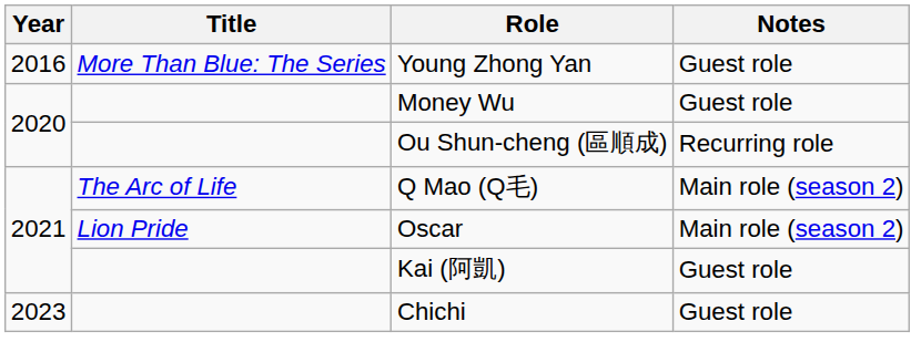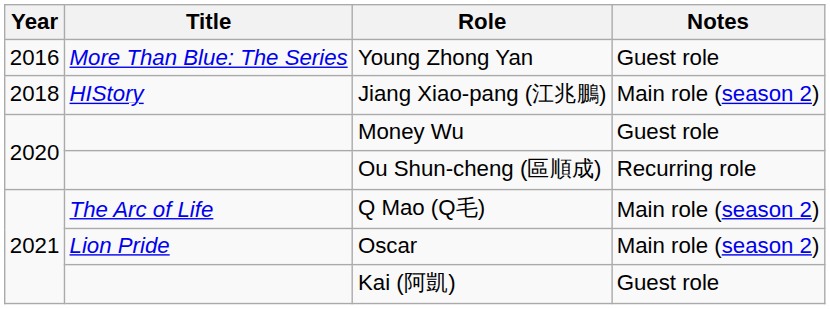 <table class="wikitable">
 <tr>
 <th>Year</th>
 <th>Title</th>
 <th>Role</th>
 <th>Notes</th>
 </tr>
 <tr>
 <td>2016</td>
 <td><em><a href='#'>More Than Blue: The Series</a></em></td>
 <td>Young Zhong Yan</td>
 <td>Guest role</td>
+</tr>
+<tr>
+<td>2018</td>
+<td><em><a href='#'>HIStory</a></em></td>
+<td>Jiang Xiao-pang (江兆鵬)</td>
+<td>Main role (<a href='#'>season 2</a>)</td>
 </tr>
 <tr>
 <td rowspan="2">2020</td>
 <td><em></em></td>
 <td>Money Wu</td>
 <td>Guest role</td>
 </tr>
 <tr>
 <td><em></em></td>
 <td>Ou Shun-cheng (區順成)</td>
 <td>Recurring role</td>
 </tr>
 <tr>
 <td rowspan="3">2021</td>
 <td><em><a href='#'>The Arc of Life</a></em></td>
 <td>Q Mao (Q毛)</td>
 <td>Main role (<a href='#'>season 2</a>)</td>
 </tr>
 <tr>
 <td><em><a href='#'>Lion Pride</a></em></td>
 <td>Oscar</td>
 <td>Main role (<a href='#'>season 2</a>)</td>
 </tr>
 <tr>
 <td><em></em></td>
 <td>Kai (阿凱)</td>
 <td>Guest role</td>
 </tr>
-<tr>
-<td>2023</td>
-<td><em></em></td>
-<td>Chichi</td>
-<td>Guest role</td>
-</tr>
 </table>
